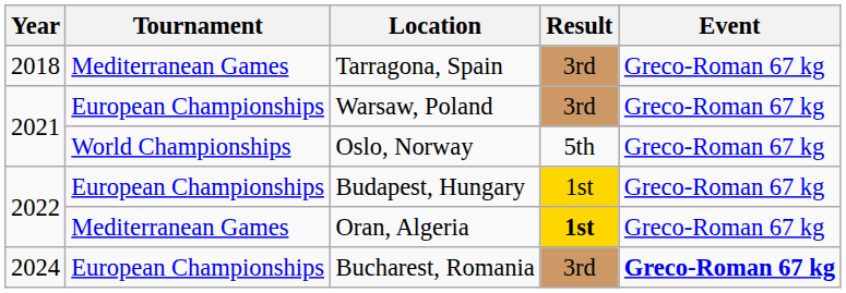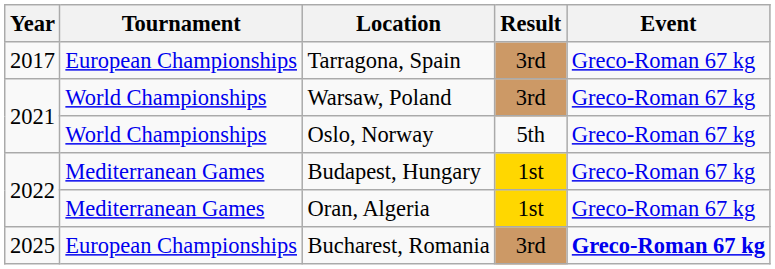 <table class="wikitable" style="font-size:95%;">
 <tr>
 <th>Year</th>
 <th>Tournament</th>
 <th>Location</th>
 <th>Result</th>
 <th>Event</th>
 </tr>
 <tr>
-<td>2018</td>
-<td><a href='#'>Mediterranean Games</a></td>
+<td>2017</td>
+<td><a href='#'>European Championships</a></td>
 <td>Tarragona, Spain</td>
 <td align="center" bgcolor="cc9966">3rd</td>
 <td><a href='#'>Greco-Roman 67 kg</a></td>
 </tr>
 <tr>
 <td rowspan=2>2021</td>
-<td><a href='#'>European Championships</a></td>
+<td><a href='#'>World Championships</a></td>
 <td>Warsaw, Poland</td>
 <td align="center" bgcolor="cc9966">3rd</td>
 <td><a href='#'>Greco-Roman 67 kg</a></td>
 </tr>
 <tr>
 <td><a href='#'>World Championships</a></td>
 <td>Oslo, Norway</td>
 <td align="center">5th</td>
 <td><a href='#'>Greco-Roman 67 kg</a></td>
 </tr>
 <tr>
 <td rowspan=2>2022</td>
-<td><a href='#'>European Championships</a></td>
+<td><a href='#'>Mediterranean Games</a></td>
 <td>Budapest, Hungary</td>
 <td align="center" bgcolor="gold">1st</td>
 <td><a href='#'>Greco-Roman 67 kg</a></td>
 </tr>
 <tr>
 <td><a href='#'>Mediterranean Games</a></td>
 <td>Oran, Algeria</td>
-<td align="center" bgcolor="gold"><strong>1st</strong></td>
+<td align="center" bgcolor="gold">1st</td>
 <td><a href='#'>Greco-Roman 67 kg</a></td>
 </tr>
 <tr>
-<td>2024</td>
+<td>2025</td>
 <td><a href='#'>European Championships</a></td>
 <td>Bucharest, Romania</td>
 <td align="center" bgcolor="cc9966">3rd</td>
 <td><strong><a href='#'>Greco-Roman 67 kg</a></strong></td>
 </tr>
 </table>
